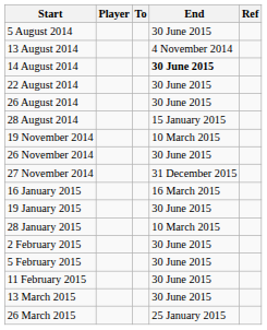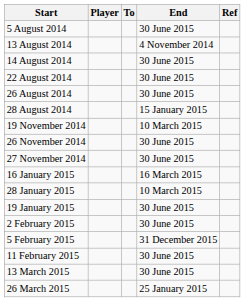 <table class="wikitable">
 <tr>
 <th>Start</th>
 <th>Player</th>
 <th>To</th>
 <th>End</th>
 <th>Ref</th>
 </tr>
 <tr>
 <td>5 August 2014</td>
 <td></td>
 <td></td>
 <td>30 June 2015</td>
 <td></td>
 </tr>
 <tr>
 <td>13 August 2014</td>
 <td></td>
 <td></td>
 <td>4 November 2014</td>
 <td></td>
 </tr>
 <tr>
 <td>14 August 2014</td>
 <td></td>
 <td></td>
-<td><strong>30 June 2015</strong></td>
+<td>30 June 2015</td>
 <td></td>
 </tr>
 <tr>
 <td>22 August 2014</td>
 <td></td>
 <td></td>
 <td>30 June 2015</td>
 <td></td>
 </tr>
 <tr>
 <td>26 August 2014</td>
 <td></td>
 <td></td>
 <td>30 June 2015</td>
 <td></td>
 </tr>
 <tr>
 <td>28 August 2014</td>
 <td></td>
 <td></td>
 <td>15 January 2015</td>
 <td></td>
 </tr>
 <tr>
 <td>19 November 2014</td>
 <td></td>
 <td></td>
 <td>10 March 2015</td>
 <td></td>
 </tr>
 <tr>
 <td>26 November 2014</td>
 <td></td>
 <td></td>
 <td>30 June 2015</td>
 <td></td>
 </tr>
 <tr>
 <td>27 November 2014</td>
 <td></td>
 <td></td>
-<td>31 December 2015</td>
+<td>30 June 2015</td>
 <td></td>
 </tr>
 <tr>
 <td>16 January 2015</td>
 <td></td>
 <td></td>
 <td>16 March 2015</td>
 <td></td>
 </tr>
 <tr>
+<td>28 January 2015</td>
+<td></td>
+<td></td>
+<td>10 March 2015</td>
+<td></td>
+</tr>
+<tr>
 <td>19 January 2015</td>
 <td></td>
 <td></td>
 <td>30 June 2015</td>
-<td></td>
-</tr>
-<tr>
-<td>28 January 2015</td>
-<td></td>
-<td></td>
-<td>10 March 2015</td>
 <td></td>
 </tr>
 <tr>
 <td>2 February 2015</td>
 <td></td>
 <td></td>
 <td>30 June 2015</td>
 <td></td>
 </tr>
 <tr>
 <td>5 February 2015</td>
 <td></td>
 <td></td>
-<td>30 June 2015</td>
+<td>31 December 2015</td>
 <td></td>
 </tr>
 <tr>
 <td>11 February 2015</td>
 <td></td>
 <td></td>
 <td>30 June 2015</td>
 <td></td>
 </tr>
 <tr>
 <td>13 March 2015</td>
 <td></td>
 <td></td>
 <td>30 June 2015</td>
 <td></td>
 </tr>
 <tr>
 <td>26 March 2015</td>
 <td></td>
 <td></td>
 <td>25 January 2015</td>
 <td></td>
 </tr>
 </table>
